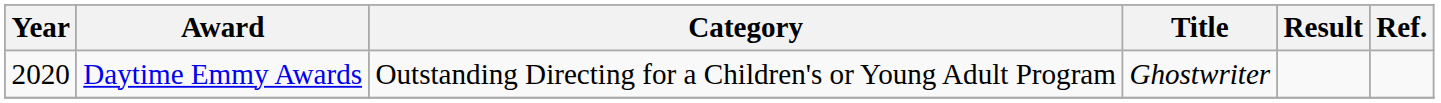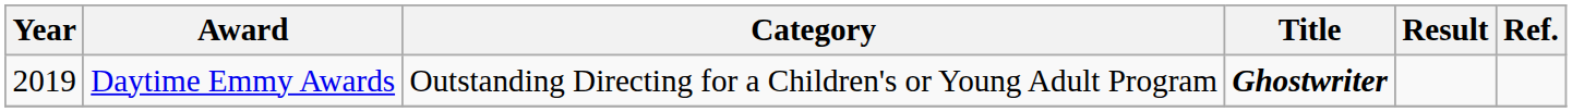 <table class="wikitable plainrowheaders">
 <tr>
 <th>Year</th>
 <th scope="col">Award</th>
 <th scope="col">Category</th>
 <th scope="col">Title</th>
 <th scope="col">Result</th>
 <th>Ref.</th>
 </tr>
 <tr>
-<td>2020</td>
+<td>2019</td>
 <td><a href='#'>Daytime Emmy Awards</a></td>
 <td>Outstanding Directing for a Children's or Young Adult Program</td>
-<td><em>Ghostwriter</em></td>
+<td><strong><em>Ghostwriter</em></strong></td>
 <td></td>
 <td style="text-align:center;"></td>
 </tr>
 <tr>
 </tr>
 </table>
